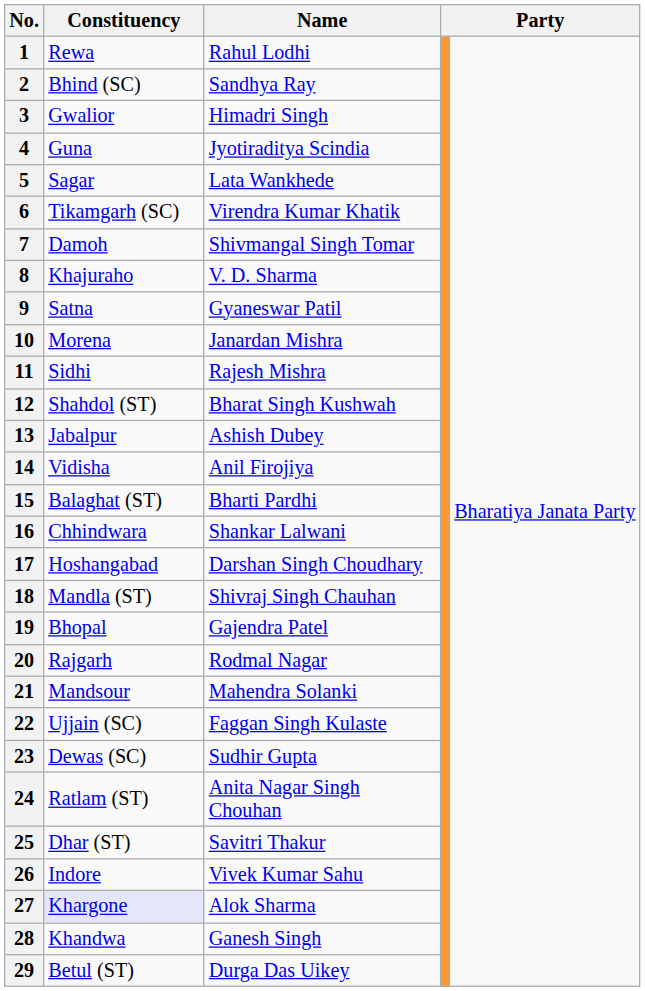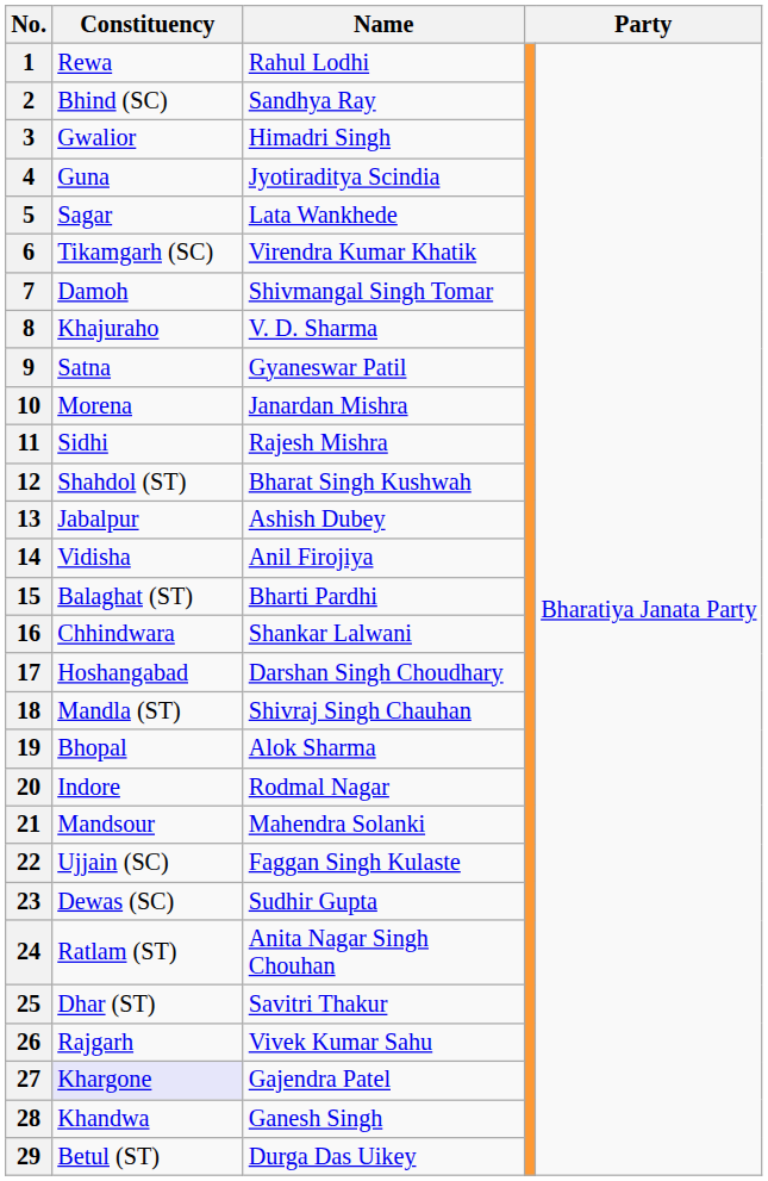 <table class="sortable wikitable">
 <tr>
 <th>No.</th>
 <th style="width:120px">Constituency</th>
 <th style="width:180px">Name</th>
 <th colspan=2>Party</th>
 </tr>
 <tr>
 <th>1</th>
 <td><a href='#'>Rewa</a></td>
 <td><a href='#'>Rahul Lodhi</a></td>
 <td rowspan=29 bgcolor=#FF9933></td>
 <td rowspan=29><a href='#'>Bharatiya Janata Party</a></td>
 </tr>
 <tr>
 <th>2</th>
 <td><a href='#'>Bhind</a> (SC)</td>
 <td><a href='#'>Sandhya Ray</a></td>
 </tr>
 <tr>
 <th>3</th>
 <td><a href='#'>Gwalior</a></td>
 <td><a href='#'>Himadri Singh</a></td>
 </tr>
 <tr>
 <th>4</th>
 <td><a href='#'>Guna</a></td>
 <td><a href='#'>Jyotiraditya Scindia</a></td>
 </tr>
 <tr>
 <th>5</th>
 <td><a href='#'>Sagar</a></td>
 <td><a href='#'>Lata Wankhede</a></td>
 </tr>
 <tr>
 <th>6</th>
 <td><a href='#'>Tikamgarh</a> (SC)</td>
 <td><a href='#'>Virendra Kumar Khatik</a></td>
 </tr>
 <tr>
 <th>7</th>
 <td><a href='#'>Damoh</a></td>
 <td><a href='#'>Shivmangal Singh Tomar</a></td>
 </tr>
 <tr>
 <th>8</th>
 <td><a href='#'>Khajuraho</a></td>
 <td><a href='#'>V. D. Sharma</a></td>
 </tr>
 <tr>
 <th>9</th>
 <td><a href='#'>Satna</a></td>
 <td><a href='#'>Gyaneswar Patil</a></td>
 </tr>
 <tr>
 <th>10</th>
 <td><a href='#'>Morena</a></td>
 <td><a href='#'>Janardan Mishra</a></td>
 </tr>
 <tr>
 <th>11</th>
 <td><a href='#'>Sidhi</a></td>
 <td><a href='#'>Rajesh Mishra</a></td>
 </tr>
 <tr>
 <th>12</th>
 <td><a href='#'>Shahdol</a> (ST)</td>
 <td><a href='#'>Bharat Singh Kushwah</a></td>
 </tr>
 <tr>
 <th>13</th>
 <td><a href='#'>Jabalpur</a></td>
 <td><a href='#'>Ashish Dubey</a></td>
 </tr>
 <tr>
 <th>14</th>
 <td><a href='#'>Vidisha</a></td>
 <td><a href='#'>Anil Firojiya</a></td>
 </tr>
 <tr>
 <th>15</th>
 <td><a href='#'>Balaghat</a> (ST)</td>
 <td><a href='#'>Bharti Pardhi</a></td>
 </tr>
 <tr>
 <th>16</th>
 <td><a href='#'>Chhindwara</a></td>
 <td><a href='#'>Shankar Lalwani</a></td>
 </tr>
 <tr>
 <th>17</th>
 <td><a href='#'>Hoshangabad</a></td>
 <td><a href='#'>Darshan Singh Choudhary</a></td>
 </tr>
 <tr>
 <th>18</th>
 <td><a href='#'>Mandla</a> (ST)</td>
 <td><a href='#'>Shivraj Singh Chauhan</a></td>
 </tr>
 <tr>
 <th>19</th>
 <td><a href='#'>Bhopal</a></td>
-<td><a href='#'>Gajendra Patel</a></td>
+<td><a href='#'>Alok Sharma</a></td>
 </tr>
 <tr>
 <th>20</th>
-<td><a href='#'>Rajgarh</a></td>
+<td><a href='#'>Indore</a></td>
 <td><a href='#'>Rodmal Nagar</a></td>
 </tr>
 <tr>
 <th>21</th>
 <td><a href='#'>Mandsour</a></td>
 <td><a href='#'>Mahendra Solanki</a></td>
 </tr>
 <tr>
 <th>22</th>
 <td><a href='#'>Ujjain</a> (SC)</td>
 <td><a href='#'>Faggan Singh Kulaste</a></td>
 </tr>
 <tr>
 <th>23</th>
 <td><a href='#'>Dewas</a> (SC)</td>
 <td><a href='#'>Sudhir Gupta</a></td>
 </tr>
 <tr>
 <th>24</th>
 <td><a href='#'>Ratlam</a> (ST)</td>
 <td><a href='#'>Anita Nagar Singh Chouhan</a></td>
 </tr>
 <tr>
 <th>25</th>
 <td><a href='#'>Dhar</a> (ST)</td>
 <td><a href='#'>Savitri Thakur</a></td>
 </tr>
 <tr>
 <th>26</th>
-<td><a href='#'>Indore</a></td>
+<td><a href='#'>Rajgarh</a></td>
 <td><a href='#'>Vivek Kumar Sahu</a></td>
 </tr>
 <tr>
 <th>27</th>
 <td style="background: lavender;"><a href='#'>Khargone</a></td>
-<td><a href='#'>Alok Sharma</a></td>
+<td><a href='#'>Gajendra Patel</a></td>
 </tr>
 <tr>
 <th>28</th>
 <td><a href='#'>Khandwa</a></td>
 <td><a href='#'>Ganesh Singh</a></td>
 </tr>
 <tr>
 <th>29</th>
 <td><a href='#'>Betul</a> (ST)</td>
 <td><a href='#'>Durga Das Uikey</a></td>
 </tr>
 </table>
